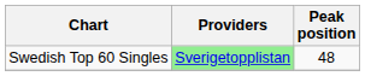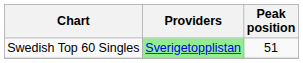 <table class="wikitable">
 <tr>
 <th>Chart</th>
 <th>Providers</th>
 <th>Peak<br>position</th>
 </tr>
 <tr>
 <td align="left">Swedish Top 60 Singles</td>
 <td align="left" style="background: lightgreen;"><a href='#'>Sverigetopplistan</a></td>
-<td align="center">48</td>
+<td align="center">51</td>
 </tr>
 <tr>
 </tr>
 </table>
